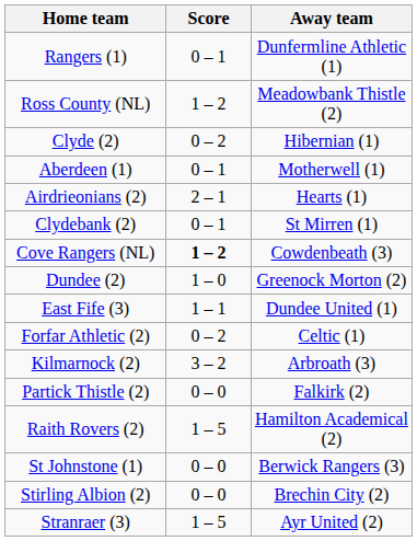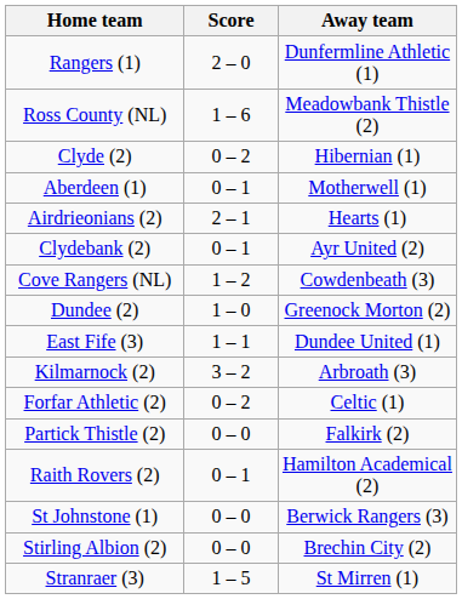 <table class="wikitable" style="text-align: center">
 <tr>
 <th width=140>Home team</th>
 <th width=70>Score</th>
 <th width=140>Away team</th>
 </tr>
 <tr>
 <td><a href='#'>Rangers</a> (1)</td>
-<td>0 – 1</td>
+<td>2 – 0</td>
 <td><a href='#'>Dunfermline Athletic</a> (1)</td>
 </tr>
 <tr>
 <td><a href='#'>Ross County</a> (NL)</td>
-<td>1 – 2</td>
+<td>1 – 6</td>
 <td><a href='#'>Meadowbank Thistle</a> (2)</td>
 </tr>
 <tr>
 <td><a href='#'>Clyde</a> (2)</td>
 <td>0 – 2</td>
 <td><a href='#'>Hibernian</a> (1)</td>
 </tr>
 <tr>
 <td><a href='#'>Aberdeen</a> (1)</td>
 <td>0 – 1</td>
 <td><a href='#'>Motherwell</a> (1)</td>
 </tr>
 <tr>
 <td><a href='#'>Airdrieonians</a> (2)</td>
 <td>2 – 1</td>
 <td><a href='#'>Hearts</a> (1)</td>
 </tr>
 <tr>
 <td><a href='#'>Clydebank</a> (2)</td>
 <td>0 – 1</td>
-<td><a href='#'>St Mirren</a> (1)</td>
+<td><a href='#'>Ayr United</a> (2)</td>
 </tr>
 <tr>
 <td><a href='#'>Cove Rangers</a> (NL)</td>
-<td><strong>1 – 2</strong></td>
+<td>1 – 2</td>
 <td><a href='#'>Cowdenbeath</a> (3)</td>
 </tr>
 <tr>
 <td><a href='#'>Dundee</a> (2)</td>
 <td>1 – 0</td>
 <td><a href='#'>Greenock Morton</a> (2)</td>
 </tr>
 <tr>
 <td><a href='#'>East Fife</a> (3)</td>
 <td>1 – 1</td>
 <td><a href='#'>Dundee United</a> (1)</td>
 </tr>
 <tr>
+<td><a href='#'>Kilmarnock</a> (2)</td>
+<td>3 – 2</td>
+<td><a href='#'>Arbroath</a> (3)</td>
+</tr>
+<tr>
 <td><a href='#'>Forfar Athletic</a> (2)</td>
 <td>0 – 2</td>
 <td><a href='#'>Celtic</a> (1)</td>
-</tr>
-<tr>
-<td><a href='#'>Kilmarnock</a> (2)</td>
-<td>3 – 2</td>
-<td><a href='#'>Arbroath</a> (3)</td>
 </tr>
 <tr>
 <td><a href='#'>Partick Thistle</a> (2)</td>
 <td>0 – 0</td>
 <td><a href='#'>Falkirk</a> (2)</td>
 </tr>
 <tr>
 <td><a href='#'>Raith Rovers</a> (2)</td>
-<td>1 – 5</td>
+<td>0 – 1</td>
 <td><a href='#'>Hamilton Academical</a> (2)</td>
 </tr>
 <tr>
 <td><a href='#'>St Johnstone</a> (1)</td>
 <td>0 – 0</td>
 <td><a href='#'>Berwick Rangers</a> (3)</td>
 </tr>
 <tr>
 <td><a href='#'>Stirling Albion</a> (2)</td>
 <td>0 – 0</td>
 <td><a href='#'>Brechin City</a> (2)</td>
 </tr>
 <tr>
 <td><a href='#'>Stranraer</a> (3)</td>
 <td>1 – 5</td>
-<td><a href='#'>Ayr United</a> (2)</td>
+<td><a href='#'>St Mirren</a> (1)</td>
 </tr>
 </table>
